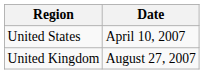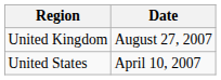 <table class="wikitable">
 <tr>
 <th>Region</th>
 <th>Date</th>
 </tr>
 <tr>
+<td>United Kingdom</td>
+<td>August 27, 2007</td>
+</tr>
+<tr>
 <td>United States</td>
 <td>April 10, 2007</td>
 </tr>
-<tr>
-<td>United Kingdom</td>
-<td>August 27, 2007</td>
-</tr>
 </table>
